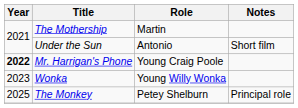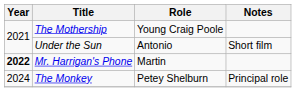 <table class="wikitable">
 <tr>
 <th>Year</th>
 <th>Title</th>
 <th>Role</th>
 <th>Notes</th>
 </tr>
 <tr>
 <td rowspan="2">2021</td>
 <td><em><a href='#'>The Mothership</a></em></td>
-<td>Martin</td>
+<td>Young Craig Poole</td>
 <td></td>
 </tr>
 <tr>
 <td><em>Under the Sun</em></td>
 <td>Antonio</td>
 <td>Short film</td>
 </tr>
 <tr>
 <td><strong>2022</strong></td>
 <td><em><a href='#'>Mr. Harrigan's Phone</a></em></td>
-<td>Young Craig Poole</td>
+<td>Martin</td>
 <td></td>
 </tr>
 <tr>
-<td>2023</td>
-<td><em><a href='#'>Wonka</a></em></td>
-<td>Young <a href='#'>Willy Wonka</a></td>
-<td></td>
-</tr>
-<tr>
-<td>2025</td>
+<td>2024</td>
 <td><em><a href='#'>The Monkey</a></em></td>
 <td>Petey Shelburn</td>
 <td>Principal role</td>
 </tr>
 <tr>
 </tr>
 </table>
